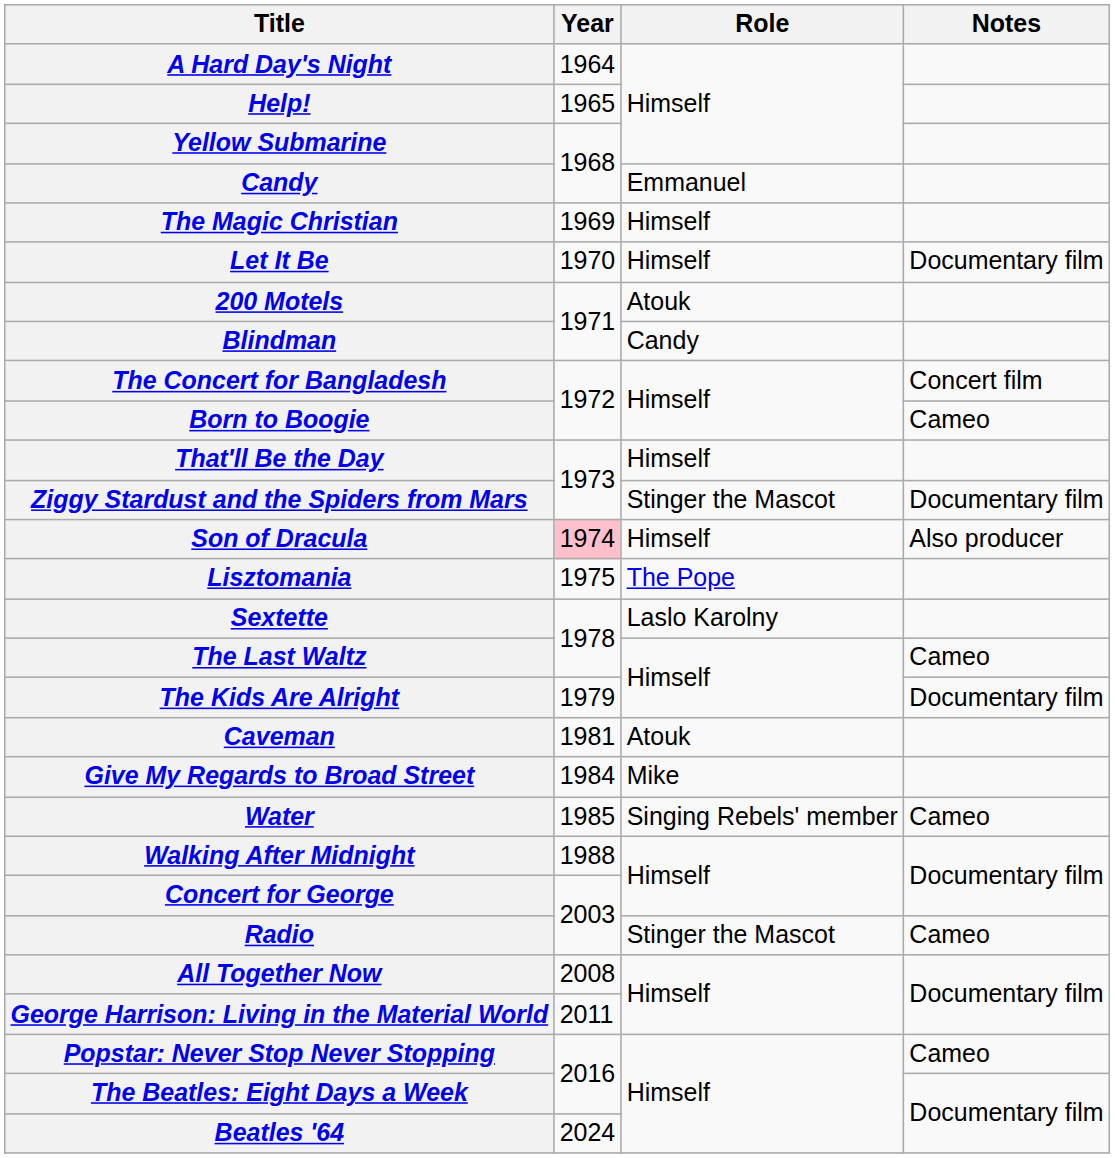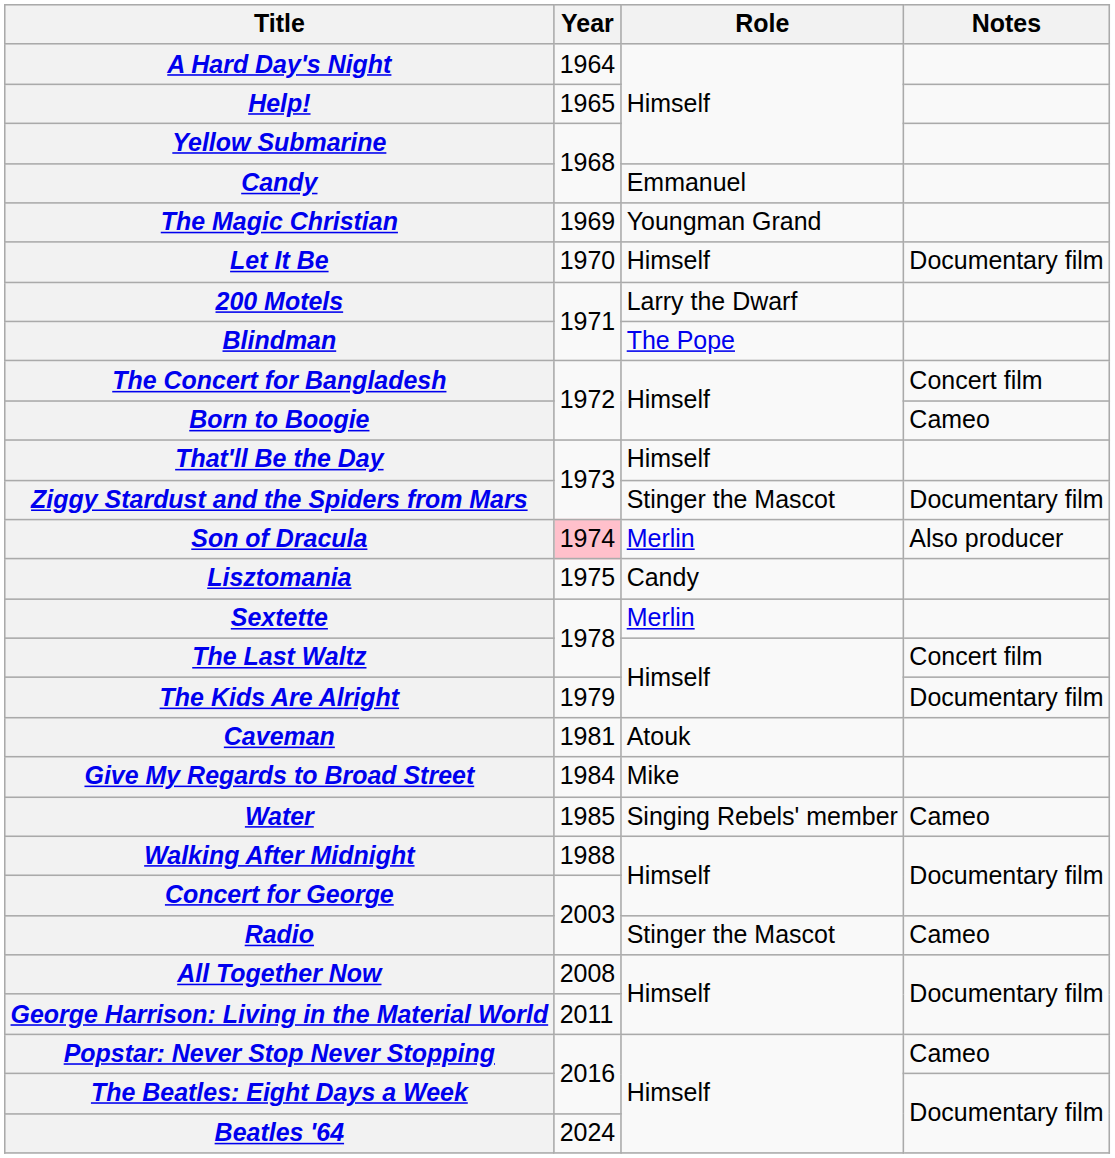 <table class="wikitable plainrowheaders sortable">
 <tr>
 <th scope="col">Title</th>
 <th scope="col">Year</th>
 <th scope="col">Role</th>
 <th scope="col" class="unsortable">Notes</th>
 </tr>
 <tr>
 <th scope=row><em><a href='#'>A Hard Day's Night</a></em></th>
 <td>1964</td>
 <td rowspan=3>Himself</td>
 <td></td>
 </tr>
 <tr>
 <th scope=row><em><a href='#'>Help!</a></em></th>
 <td>1965</td>
 <td></td>
 </tr>
 <tr>
 <th scope=row><em><a href='#'>Yellow Submarine</a></em></th>
 <td rowspan=2>1968</td>
 <td></td>
 </tr>
 <tr>
 <th scope=row><em><a href='#'>Candy</a></em></th>
 <td>Emmanuel</td>
 <td></td>
 </tr>
 <tr>
 <th scope=row><em><a href='#'>The Magic Christian</a></em></th>
 <td>1969</td>
-<td>Himself</td>
+<td>Youngman Grand</td>
 <td></td>
 </tr>
 <tr>
 <th scope=row><em><a href='#'>Let It Be</a></em></th>
 <td>1970</td>
 <td>Himself</td>
 <td>Documentary film</td>
 </tr>
 <tr>
 <th scope=row><em><a href='#'>200 Motels</a></em></th>
 <td rowspan=2>1971</td>
-<td>Atouk</td>
+<td>Larry the Dwarf</td>
 <td></td>
 </tr>
 <tr>
 <th scope=row><em><a href='#'>Blindman</a></em></th>
-<td>Candy</td>
+<td><a href='#'>The Pope</a></td>
 <td></td>
 </tr>
 <tr>
 <th scope=row><em><a href='#'>The Concert for Bangladesh</a></em></th>
 <td rowspan=2>1972</td>
 <td rowspan=2>Himself</td>
 <td>Concert film</td>
 </tr>
 <tr>
 <th scope=row><em><a href='#'>Born to Boogie</a></em></th>
 <td>Cameo</td>
 </tr>
 <tr>
 <th scope=row><em><a href='#'>That'll Be the Day</a></em></th>
 <td rowspan=2>1973</td>
 <td>Himself</td>
 <td></td>
 </tr>
 <tr>
 <th scope=row><em><a href='#'>Ziggy Stardust and the Spiders from Mars</a></em></th>
 <td>Stinger the Mascot</td>
 <td>Documentary film</td>
 </tr>
 <tr>
 <th scope=row><em><a href='#'>Son of Dracula</a></em></th>
 <td style="background: pink;">1974</td>
-<td>Himself</td>
+<td><a href='#'>Merlin</a></td>
 <td>Also producer</td>
 </tr>
 <tr>
 <th scope=row><em><a href='#'>Lisztomania</a></em></th>
 <td>1975</td>
-<td><a href='#'>The Pope</a></td>
+<td>Candy</td>
 <td></td>
 </tr>
 <tr>
 <th scope=row><em><a href='#'>Sextette</a></em></th>
 <td rowspan=2>1978</td>
-<td>Laslo Karolny</td>
+<td><a href='#'>Merlin</a></td>
 <td></td>
 </tr>
 <tr>
 <th scope=row><em><a href='#'>The Last Waltz</a></em></th>
 <td rowspan=2>Himself</td>
-<td>Cameo</td>
+<td>Concert film</td>
 </tr>
 <tr>
 <th scope=row><em><a href='#'>The Kids Are Alright</a></em></th>
 <td>1979</td>
 <td>Documentary film</td>
 </tr>
 <tr>
 <th scope=row><em><a href='#'>Caveman</a></em></th>
 <td>1981</td>
 <td>Atouk</td>
 <td></td>
 </tr>
 <tr>
 <th scope=row><em><a href='#'>Give My Regards to Broad Street</a></em></th>
 <td>1984</td>
 <td>Mike</td>
 <td></td>
 </tr>
 <tr>
 <th scope=row><em><a href='#'>Water</a></em></th>
 <td>1985</td>
 <td>Singing Rebels' member</td>
 <td>Cameo</td>
 </tr>
 <tr>
 <th scope=row><em><a href='#'>Walking After Midnight</a></em></th>
 <td>1988</td>
 <td rowspan=2>Himself</td>
 <td rowspan=2>Documentary film</td>
 </tr>
 <tr>
 <th scope=row><em><a href='#'>Concert for George</a></em></th>
 <td rowspan=2>2003</td>
 </tr>
 <tr>
 <th scope=row><em><a href='#'>Radio</a></em></th>
 <td>Stinger the Mascot</td>
 <td>Cameo</td>
 </tr>
 <tr>
 <th scope=row><em><a href='#'>All Together Now</a></em></th>
 <td>2008</td>
 <td rowspan=2>Himself</td>
 <td rowspan=2>Documentary film</td>
 </tr>
 <tr>
 <th scope=row><em><a href='#'>George Harrison: Living in the Material World</a></em></th>
 <td>2011</td>
 </tr>
 <tr>
 <th scope=row><em><a href='#'>Popstar: Never Stop Never Stopping</a></em></th>
 <td rowspan=2>2016</td>
 <td rowspan=3>Himself</td>
 <td>Cameo</td>
 </tr>
 <tr>
 <th scope=row><em><a href='#'>The Beatles: Eight Days a Week</a></em></th>
 <td rowspan=2>Documentary film</td>
 </tr>
 <tr>
 <th scope=row><em><a href='#'>Beatles '64</a></em></th>
 <td>2024</td>
 </tr>
 </table>
